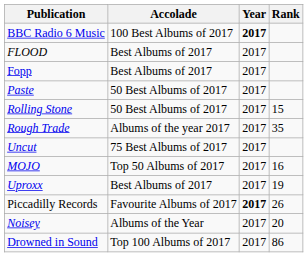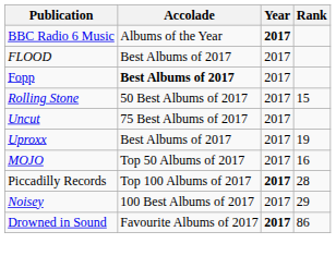 <table class="sortable wikitable">
 <tr>
 <th>Publication</th>
 <th>Accolade</th>
 <th>Year</th>
 <th>Rank</th>
 </tr>
 <tr>
 <td><a href='#'>BBC Radio 6 Music</a></td>
-<td>100 Best Albums of 2017</td>
+<td>Albums of the Year</td>
 <td><strong>2017</strong></td>
 <td></td>
 </tr>
 <tr>
 <td><em>FLOOD</em></td>
 <td>Best Albums of 2017</td>
 <td>2017</td>
 <td></td>
 </tr>
 <tr>
 <td><a href='#'>Fopp</a></td>
-<td>Best Albums of 2017</td>
-<td>2017</td>
-<td></td>
-</tr>
-<tr>
-<td><em><a href='#'>Paste</a></em></td>
-<td>50 Best Albums of 2017</td>
+<td><strong>Best Albums of 2017</strong></td>
 <td>2017</td>
 <td></td>
 </tr>
 <tr>
 <td><em><a href='#'>Rolling Stone</a></em></td>
 <td>50 Best Albums of 2017</td>
 <td>2017</td>
 <td>15</td>
 </tr>
 <tr>
-<td><em><a href='#'>Rough Trade</a></em></td>
-<td>Albums of the year 2017</td>
-<td>2017</td>
-<td>35</td>
-</tr>
-<tr>
 <td><a href='#'><em>Uncut</em></a></td>
 <td>75 Best Albums of 2017</td>
 <td>2017</td>
 <td></td>
+</tr>
+<tr>
+<td><em><a href='#'>Uproxx</a></em></td>
+<td>Best Albums of 2017</td>
+<td>2017</td>
+<td>19</td>
 </tr>
 <tr>
 <td><em><a href='#'>MOJO</a></em></td>
 <td>Top 50 Albums of 2017</td>
 <td>2017</td>
 <td>16</td>
 </tr>
 <tr>
-<td><em><a href='#'>Uproxx</a></em></td>
-<td>Best Albums of 2017</td>
-<td>2017</td>
-<td>19</td>
-</tr>
-<tr>
 <td>Piccadilly Records</td>
-<td>Favourite Albums of 2017</td>
+<td>Top 100 Albums of 2017</td>
 <td><strong>2017</strong></td>
-<td>26</td>
+<td>28</td>
 </tr>
 <tr>
 <td><em><a href='#'>Noisey</a></em></td>
-<td>Albums of the Year</td>
+<td>100 Best Albums of 2017</td>
 <td>2017</td>
-<td>20</td>
+<td>29</td>
 </tr>
 <tr>
 <td><a href='#'>Drowned in Sound</a></td>
-<td>Top 100 Albums of 2017</td>
-<td>2017</td>
+<td>Favourite Albums of 2017</td>
+<td><strong>2017</strong></td>
 <td>86</td>
 </tr>
 </table>
